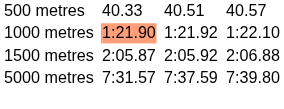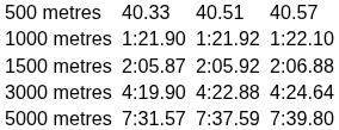 <table>
 <tr valign="top">
 <td>500 metres <br></td>
 <td></td>
 <td>40.33</td>
 <td></td>
 <td>40.51</td>
 <td></td>
 <td>40.57</td>
 </tr>
 <tr valign="top">
 <td>1000 metres <br></td>
 <td></td>
-<td style="background: lightsalmon;">1:21.90</td>
+<td>1:21.90</td>
 <td></td>
 <td>1:21.92</td>
 <td></td>
 <td>1:22.10</td>
 </tr>
 <tr valign="top">
 <td>1500 metres <br></td>
 <td></td>
 <td>2:05.87</td>
 <td></td>
 <td>2:05.92</td>
 <td></td>
 <td>2:06.88</td>
 </tr>
 <tr valign="top">
+<td>3000 metres <br></td>
+<td></td>
+<td>4:19.90</td>
+<td></td>
+<td>4:22.88</td>
+<td></td>
+<td>4:24.64</td>
+</tr>
+<tr valign="top">
 <td>5000 metres <br></td>
 <td></td>
 <td>7:31.57</td>
 <td></td>
 <td>7:37.59</td>
 <td></td>
 <td>7:39.80</td>
 </tr>
 </table>
